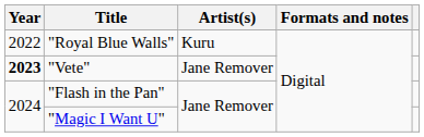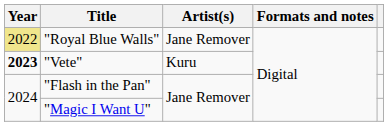 <table class="wikitable sortable plainrowheaders">
 <tr>
 <th scope="col">Year</th>
 <th scope="col">Title</th>
 <th scope="col">Artist(s)</th>
 <th scope="col" class="unsortable">Formats and notes</th>
 <th scope="col" class="unsortable"></th>
 </tr>
 <tr>
-<td>2022</td>
+<td style="background: khaki;">2022</td>
 <td>"Royal Blue Walls"</td>
-<td>Kuru</td>
+<td>Jane Remover</td>
 <td rowspan=4>Digital</td>
 <td></td>
 </tr>
 <tr>
 <td><strong>2023</strong></td>
 <td>"Vete"</td>
-<td>Jane Remover</td>
+<td>Kuru</td>
 <td></td>
 </tr>
 <tr>
 <td rowspan=2>2024</td>
 <td>"Flash in the Pan"</td>
 <td rowspan=2>Jane Remover</td>
 <td></td>
 </tr>
 <tr>
 <td>"<a href='#'>Magic I Want U</a>"</td>
 <td></td>
 </tr>
 </table>
